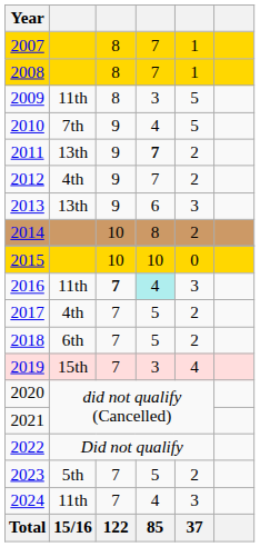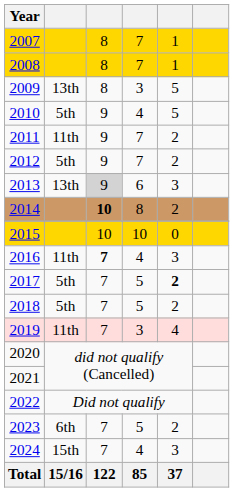 <table class="wikitable" style="text-align: center;">
 <tr>
 <th>Year</th>
 <th></th>
 <th width=30></th>
 <th width=30></th>
 <th width=30></th>
 <th width=30></th>
 </tr>
 <tr bgcolor=gold>
 <td> <a href='#'>2007</a></td>
 <td></td>
 <td>8</td>
 <td>7</td>
 <td>1</td>
 <td></td>
 </tr>
 <tr bgcolor=gold>
 <td> <a href='#'>2008</a></td>
 <td></td>
 <td>8</td>
 <td>7</td>
 <td>1</td>
 <td></td>
 </tr>
 <tr>
 <td> <a href='#'>2009</a></td>
-<td>11th</td>
+<td>13th</td>
 <td>8</td>
 <td>3</td>
 <td>5</td>
 <td></td>
 </tr>
 <tr>
 <td> <a href='#'>2010</a></td>
-<td>7th</td>
+<td>5th</td>
 <td>9</td>
 <td>4</td>
 <td>5</td>
 <td></td>
 </tr>
 <tr>
 <td> <a href='#'>2011</a></td>
-<td>13th</td>
+<td>11th</td>
 <td>9</td>
-<td><strong>7</strong></td>
+<td>7</td>
 <td>2</td>
 <td></td>
 </tr>
 <tr>
 <td> <a href='#'>2012</a></td>
-<td>4th</td>
+<td>5th</td>
 <td>9</td>
 <td>7</td>
 <td>2</td>
 <td></td>
 </tr>
 <tr>
 <td> <a href='#'>2013</a></td>
 <td>13th</td>
-<td>9</td>
+<td style="background: lightgrey;">9</td>
 <td>6</td>
 <td>3</td>
 <td></td>
 </tr>
 <tr bgcolor=cc9966>
 <td> <a href='#'>2014</a></td>
 <td></td>
-<td>10</td>
+<td><strong>10</strong></td>
 <td>8</td>
 <td>2</td>
 <td></td>
 </tr>
 <tr>
 </tr>
 <tr bgcolor=gold>
 <td> <a href='#'>2015</a></td>
 <td></td>
 <td>10</td>
 <td>10</td>
 <td>0</td>
 <td></td>
 </tr>
 <tr>
 <td> <a href='#'>2016</a></td>
 <td>11th</td>
 <td><strong>7</strong></td>
-<td style="background: paleturquoise;">4</td>
+<td>4</td>
 <td>3</td>
 <td></td>
 </tr>
 <tr>
 <td> <a href='#'>2017</a></td>
-<td>4th</td>
+<td>5th</td>
 <td>7</td>
 <td>5</td>
-<td>2</td>
+<td><strong>2</strong></td>
 <td></td>
 </tr>
 <tr>
 <td> <a href='#'>2018</a></td>
-<td>6th</td>
+<td>5th</td>
 <td>7</td>
 <td>5</td>
 <td>2</td>
 <td></td>
 </tr>
 <tr bgcolor=#ffdddd>
 <td> <a href='#'>2019</a></td>
-<td>15th</td>
+<td>11th</td>
 <td>7</td>
 <td>3</td>
 <td>4</td>
 <td></td>
 </tr>
 <tr>
 <td> 2020</td>
 <td colspan=4 rowspan=2><em>did not qualify</em><br>(Cancelled)</td>
 <td></td>
 </tr>
 <tr>
 <td> 2021</td>
 <td></td>
 </tr>
 <tr>
 <td> <a href='#'>2022</a></td>
 <td colspan=4><em>Did not qualify</em></td>
 </tr>
 <tr>
 <td> <a href='#'>2023</a></td>
-<td>5th</td>
+<td>6th</td>
 <td>7</td>
 <td>5</td>
 <td>2</td>
 <td></td>
 </tr>
 <tr>
 <td> <a href='#'>2024</a></td>
-<td>11th</td>
+<td>15th</td>
 <td>7</td>
 <td>4</td>
 <td>3</td>
 <td></td>
 </tr>
 <tr>
 <th>Total</th>
 <th>15/16</th>
 <th>122</th>
 <th>85</th>
 <th>37</th>
 <th></th>
 </tr>
 </table>
